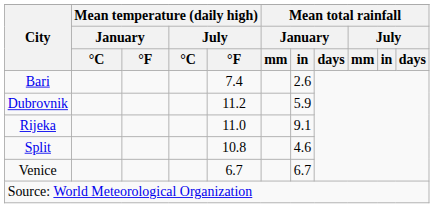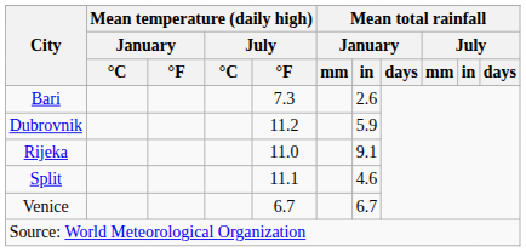 <table class="wikitable">
 <tr>
 </tr>
 <tr>
 <th rowspan=3>City</th>
 <th colspan=4>Mean temperature (daily high)</th>
 <th colspan=6>Mean total rainfall</th>
 </tr>
 <tr>
 <th colspan=2>January</th>
 <th colspan=2>July</th>
 <th colspan=3>January</th>
 <th colspan=3>July</th>
 </tr>
 <tr>
 <th>°C</th>
 <th>°F</th>
 <th>°C</th>
 <th>°F</th>
 <th>mm</th>
 <th>in</th>
 <th>days</th>
 <th>mm</th>
 <th>in</th>
 <th>days</th>
 </tr>
 <tr align=center>
 <td><a href='#'>Bari</a></td>
 <td></td>
 <td></td>
 <td></td>
-<td>7.4</td>
+<td>7.3</td>
 <td></td>
 <td>2.6</td>
 </tr>
 <tr align=center>
 <td><a href='#'>Dubrovnik</a></td>
 <td></td>
 <td></td>
 <td></td>
 <td>11.2</td>
 <td></td>
 <td>5.9</td>
 </tr>
 <tr align=center>
 <td><a href='#'>Rijeka</a></td>
 <td></td>
 <td></td>
 <td></td>
 <td>11.0</td>
 <td></td>
 <td>9.1</td>
 </tr>
 <tr align=center>
 <td><a href='#'>Split</a></td>
 <td></td>
 <td></td>
 <td></td>
-<td>10.8</td>
+<td>11.1</td>
 <td></td>
 <td>4.6</td>
 </tr>
 <tr align=center>
 <td>Venice</td>
 <td></td>
 <td></td>
 <td></td>
 <td>6.7</td>
 <td></td>
 <td>6.7</td>
 </tr>
 <tr>
 <td colspan=11>Source: <a href='#'>World Meteorological Organization</a></td>
 </tr>
 </table>
